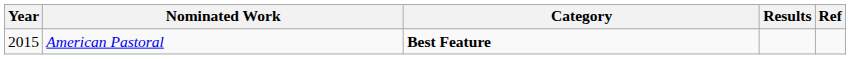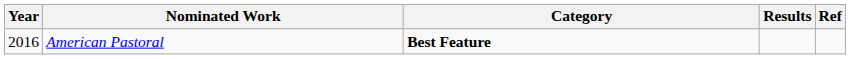 <table class="wikitable">
 <tr>
 <th scope="col" style="width:1em;">Year</th>
 <th scope="col" style="width:35em;">Nominated Work</th>
 <th scope="col" style="width:35em;">Category</th>
 <th scope="col" style="width:1em;">Results</th>
 <th scope="col" style="width:1em;">Ref</th>
 </tr>
 <tr>
-<td>2015</td>
+<td>2016</td>
 <td><em><a href='#'>American Pastoral</a></em></td>
 <td><strong>Best Feature</strong></td>
 <td></td>
 <td></td>
 </tr>
 </table>
